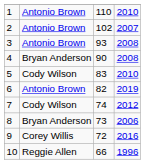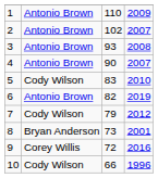 <table class="wikitable">
 <tr>
 </tr>
 <tr>
 <td>1</td>
 <td><a href='#'>Antonio Brown</a></td>
 <td>110</td>
-<td><a href='#'>2010</a></td>
+<td><a href='#'>2009</a></td>
 </tr>
 <tr>
 <td>2</td>
 <td><a href='#'>Antonio Brown</a></td>
 <td>102</td>
 <td><a href='#'>2007</a></td>
 </tr>
 <tr>
 <td>3</td>
 <td><a href='#'>Antonio Brown</a></td>
 <td>93</td>
 <td><a href='#'>2008</a></td>
 </tr>
 <tr>
 <td>4</td>
-<td>Bryan Anderson</td>
+<td><a href='#'>Antonio Brown</a></td>
 <td>90</td>
-<td><a href='#'>2008</a></td>
+<td><a href='#'>2007</a></td>
 </tr>
 <tr>
 <td>5</td>
 <td>Cody Wilson</td>
 <td>83</td>
 <td><a href='#'>2010</a></td>
 </tr>
 <tr>
 <td>6</td>
 <td><a href='#'>Antonio Brown</a></td>
 <td>82</td>
 <td><a href='#'>2019</a></td>
 </tr>
 <tr>
 <td>7</td>
 <td>Cody Wilson</td>
-<td>74</td>
+<td>79</td>
 <td><a href='#'>2012</a></td>
 </tr>
 <tr>
 <td>8</td>
 <td>Bryan Anderson</td>
 <td>73</td>
-<td><a href='#'>2006</a></td>
+<td><a href='#'>2001</a></td>
 </tr>
 <tr>
 <td>9</td>
 <td>Corey Willis</td>
 <td>72</td>
 <td><a href='#'>2016</a></td>
 </tr>
 <tr>
 <td>10</td>
-<td>Reggie Allen</td>
+<td>Cody Wilson</td>
 <td>66</td>
 <td><a href='#'>1996</a></td>
 </tr>
 </table>
